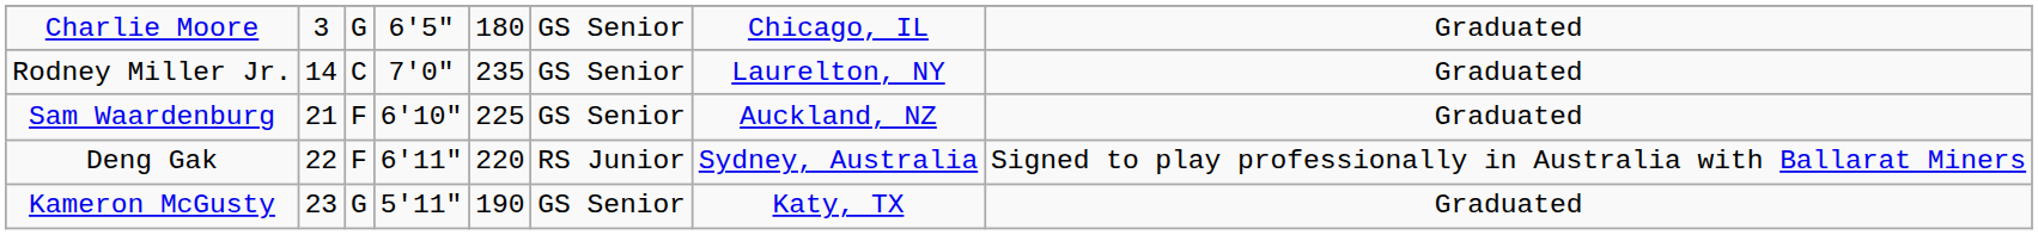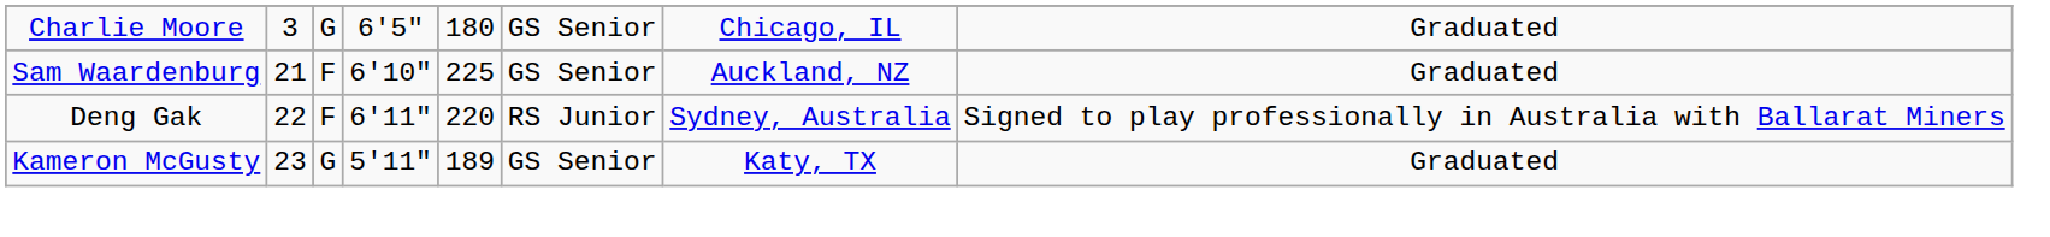 <table class="wikitable sortable" border="1" style="text-align:center;">
 <tr align=centerjiojljooijo>
 </tr>
 <tr>
 <td><a href='#'>Charlie Moore</a></td>
 <td>3</td>
 <td>G</td>
 <td>6'5"</td>
 <td>180</td>
 <td>GS Senior</td>
 <td><a href='#'>Chicago, IL</a></td>
-<td>Graduated</td>
-</tr>
-<tr>
-<td>Rodney Miller Jr.</td>
-<td>14</td>
-<td>C</td>
-<td>7'0"</td>
-<td>235</td>
-<td>GS Senior</td>
-<td><a href='#'>Laurelton, NY</a></td>
 <td>Graduated</td>
 </tr>
 <tr>
 <td><a href='#'>Sam Waardenburg</a></td>
 <td>21</td>
 <td>F</td>
 <td>6'10"</td>
 <td>225</td>
 <td>GS Senior</td>
 <td><a href='#'>Auckland, NZ</a></td>
 <td>Graduated</td>
 </tr>
 <tr>
 <td>Deng Gak</td>
 <td>22</td>
 <td>F</td>
 <td>6'11"</td>
 <td>220</td>
 <td>RS Junior</td>
 <td><a href='#'>Sydney, Australia</a></td>
 <td>Signed to play professionally in Australia with <a href='#'>Ballarat Miners</a></td>
 </tr>
 <tr>
 <td><a href='#'>Kameron McGusty</a></td>
 <td>23</td>
 <td>G</td>
 <td>5'11"</td>
-<td>190</td>
+<td>189</td>
 <td>GS Senior</td>
 <td><a href='#'>Katy, TX</a></td>
 <td>Graduated</td>
 </tr>
 </table>
